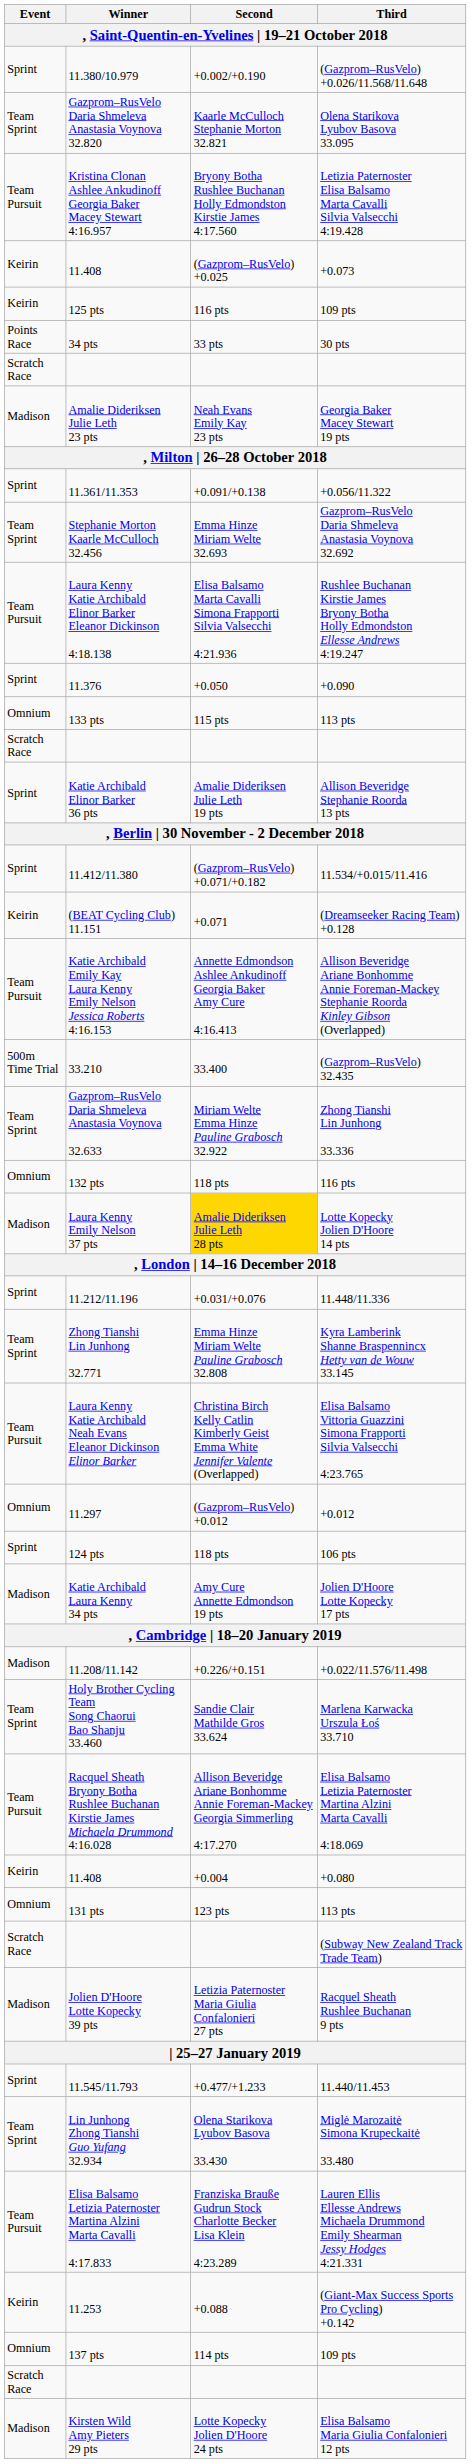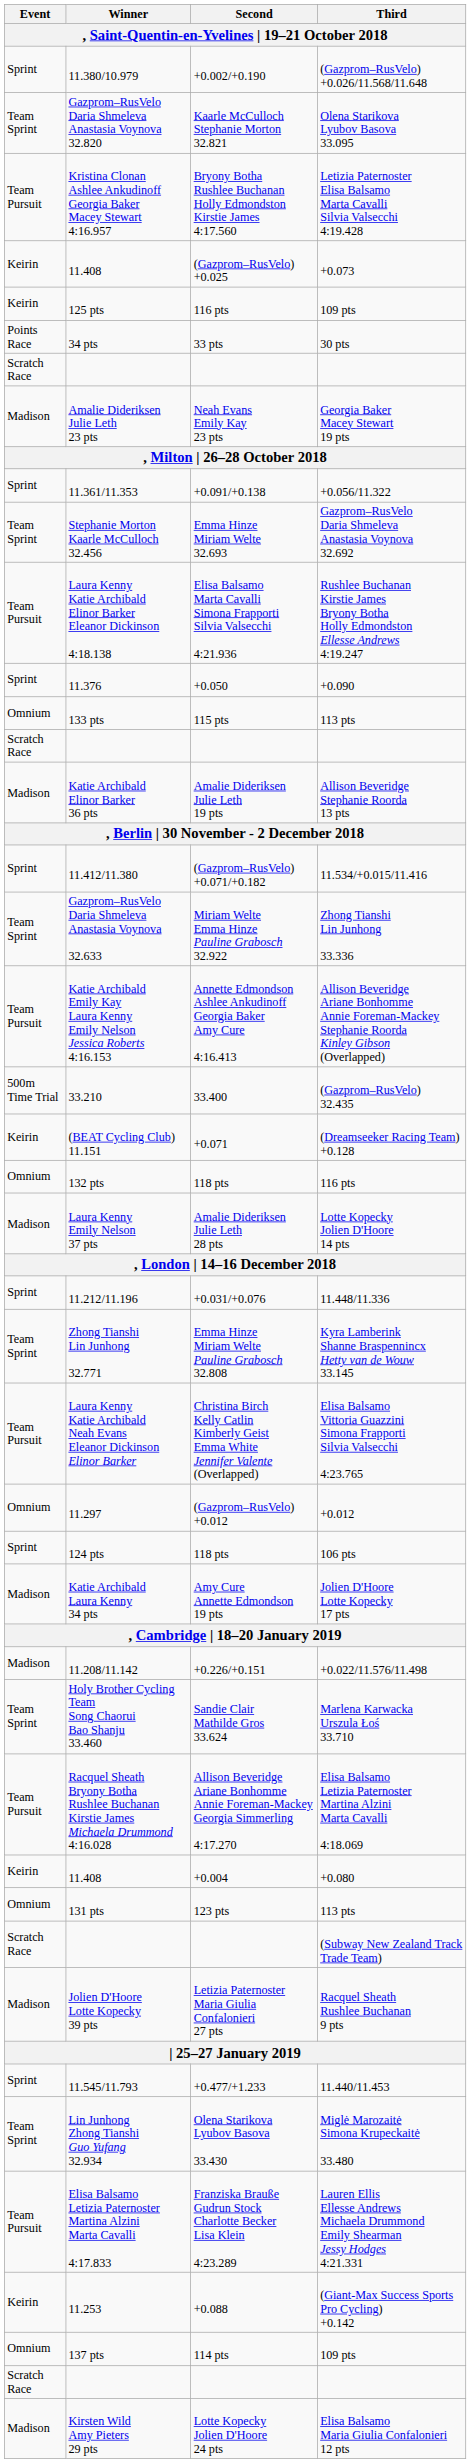 <table class="wikitable">
 <tr>
 <th width=100>Event</th>
 <th width=265>Winner</th>
 <th width=265>Second</th>
 <th width=265>Third</th>
 </tr>
 <tr>
 <th colspan=4><big>, <a href='#'>Saint-Quentin-en-Yvelines</a> | 19–21 October 2018</big></th>
 </tr>
 <tr>
 <td>Sprint<br><em><small></small></em></td>
 <td><br>11.380/10.979</td>
 <td><br>+0.002/+0.190</td>
 <td><br>(<a href='#'>Gazprom–RusVelo</a>)<br>+0.026/11.568/11.648</td>
 </tr>
 <tr>
 <td>Team Sprint<br><em><small></small></em></td>
 <td><a href='#'>Gazprom–RusVelo</a><br><a href='#'>Daria Shmeleva</a><br><a href='#'>Anastasia Voynova</a><br>32.820</td>
 <td><br><a href='#'>Kaarle McCulloch</a><br><a href='#'>Stephanie Morton</a><br>32.821</td>
 <td><br><a href='#'>Olena Starikova</a><br><a href='#'>Lyubov Basova</a><br>33.095</td>
 </tr>
 <tr>
 <td>Team Pursuit<br><em><small></small></em></td>
 <td><br><a href='#'>Kristina Clonan</a><br><a href='#'>Ashlee Ankudinoff</a><br><a href='#'>Georgia Baker</a><br><a href='#'>Macey Stewart</a><br>4:16.957</td>
 <td><br><a href='#'>Bryony Botha</a><br><a href='#'>Rushlee Buchanan</a><br><a href='#'>Holly Edmondston</a><br><a href='#'>Kirstie James</a><br>4:17.560</td>
 <td><br><a href='#'>Letizia Paternoster</a><br><a href='#'>Elisa Balsamo</a><br><a href='#'>Marta Cavalli </a><br><a href='#'>Silvia Valsecchi</a><br>4:19.428</td>
 </tr>
 <tr>
 <td>Keirin<br><em><small></small></em></td>
 <td><br>11.408</td>
 <td><br>(<a href='#'>Gazprom–RusVelo</a>)<br>+0.025</td>
 <td><br>+0.073</td>
 </tr>
 <tr>
 <td>Keirin<br><em><small></small></em></td>
 <td><br>125 pts</td>
 <td><br>116 pts</td>
 <td><br>109 pts</td>
 </tr>
 <tr>
 <td>Points Race<br><em><small></small></em></td>
 <td><br>34 pts</td>
 <td><br>33 pts</td>
 <td><br>30 pts</td>
 </tr>
 <tr>
 <td>Scratch Race<br><em><small></small></em></td>
 <td></td>
 <td></td>
 <td></td>
 </tr>
 <tr>
 <td>Madison<br><em><small></small></em></td>
 <td><br><a href='#'>Amalie Dideriksen</a><br><a href='#'>Julie Leth</a><br>23 pts</td>
 <td><br><a href='#'>Neah Evans</a><br><a href='#'>Emily Kay </a><br>23 pts</td>
 <td><br><a href='#'>Georgia Baker</a><br><a href='#'>Macey Stewart</a><br>19 pts</td>
 </tr>
 <tr>
 <th colspan=4><big>, <a href='#'>Milton</a> | 26–28 October 2018</big></th>
 </tr>
 <tr>
 <td>Sprint<br><em><small></small></em></td>
 <td><br>11.361/11.353</td>
 <td><br>+0.091/+0.138</td>
 <td><br>+0.056/11.322</td>
 </tr>
 <tr>
 <td>Team Sprint<br><em><small></small></em></td>
 <td><br><a href='#'>Stephanie Morton</a><br><a href='#'>Kaarle McCulloch</a><br>32.456</td>
 <td><br><a href='#'>Emma Hinze</a><br><a href='#'>Miriam Welte</a><br>32.693</td>
 <td><a href='#'>Gazprom–RusVelo</a><br><a href='#'>Daria Shmeleva</a><br><a href='#'>Anastasia Voynova</a><br>32.692</td>
 </tr>
 <tr>
 <td>Team Pursuit<br><em><small></small></em></td>
 <td><br><a href='#'>Laura Kenny</a><br><a href='#'>Katie Archibald</a><br><a href='#'>Elinor Barker</a><br><a href='#'>Eleanor Dickinson</a><br><br>4:18.138</td>
 <td><br><a href='#'>Elisa Balsamo</a><br><a href='#'>Marta Cavalli</a><br><a href='#'>Simona Frapporti</a><br><a href='#'>Silvia Valsecchi</a><br><br>4:21.936</td>
 <td><br><a href='#'>Rushlee Buchanan</a><br><a href='#'>Kirstie James</a><br><a href='#'>Bryony Botha</a><br><a href='#'>Holly Edmondston</a><br><em><a href='#'>Ellesse Andrews</a></em><br>4:19.247</td>
 </tr>
 <tr>
 <td>Sprint<br><em><small></small></em></td>
 <td><br>11.376</td>
 <td><br>+0.050</td>
 <td><br>+0.090</td>
 </tr>
 <tr>
 <td>Omnium<br><em><small></small></em></td>
 <td><br>133 pts</td>
 <td><br>115 pts</td>
 <td><br>113 pts</td>
 </tr>
 <tr>
 <td>Scratch Race<br><em><small></small></em></td>
 <td></td>
 <td></td>
 <td></td>
 </tr>
 <tr>
-<td>Sprint<br><em><small></small></em></td>
+<td>Madison<br><em><small></small></em></td>
 <td><br><a href='#'>Katie Archibald</a><br><a href='#'>Elinor Barker</a><br>36 pts</td>
 <td><br><a href='#'>Amalie Dideriksen</a><br><a href='#'>Julie Leth</a><br>19 pts</td>
 <td><br><a href='#'>Allison Beveridge</a><br><a href='#'>Stephanie Roorda</a><br>13 pts</td>
 </tr>
 <tr>
 <th colspan=4><big>, <a href='#'>Berlin</a> | 30 November - 2 December 2018</big></th>
 </tr>
 <tr>
 <td>Sprint<br><em><small></small></em></td>
 <td><br>11.412/11.380</td>
 <td><br>(<a href='#'>Gazprom–RusVelo</a>)<br>+0.071/+0.182</td>
 <td><br>11.534/+0.015/11.416</td>
 </tr>
 <tr>
-<td>Keirin<br><em><small></small></em></td>
-<td><br>(<a href='#'>BEAT Cycling Club</a>)<br>11.151</td>
-<td><br>+0.071</td>
-<td><br>(<a href='#'>Dreamseeker Racing Team</a>)<br>+0.128</td>
+<td>Team Sprint<br><em><small></small></em></td>
+<td><a href='#'>Gazprom–RusVelo</a><br><a href='#'>Daria Shmeleva</a><br><a href='#'>Anastasia Voynova</a><br><br>32.633</td>
+<td><br><a href='#'>Miriam Welte</a><br><a href='#'>Emma Hinze</a><br><em><a href='#'>Pauline Grabosch</a></em><br>32.922</td>
+<td><br><a href='#'>Zhong Tianshi</a><br><a href='#'>Lin Junhong</a><br><br>33.336</td>
 </tr>
 <tr>
 <td>Team Pursuit<br><em><small></small></em></td>
 <td><br><a href='#'>Katie Archibald</a><br><a href='#'>Emily Kay</a><br><a href='#'>Laura Kenny</a><br><a href='#'>Emily Nelson</a><br><em><a href='#'>Jessica Roberts</a></em><br>4:16.153</td>
 <td><br><a href='#'>Annette Edmondson</a><br><a href='#'>Ashlee Ankudinoff</a><br><a href='#'>Georgia Baker</a><br><a href='#'>Amy Cure</a><br><br>4:16.413</td>
 <td><br><a href='#'>Allison Beveridge</a><br><a href='#'>Ariane Bonhomme</a><br><a href='#'>Annie Foreman-Mackey</a><br><a href='#'>Stephanie Roorda</a><br><em><a href='#'>Kinley Gibson</a></em><br>(Overlapped)</td>
 </tr>
 <tr>
 <td>500m Time Trial<br><em><small></small></em></td>
 <td><br>33.210</td>
 <td><br>33.400</td>
 <td><br>(<a href='#'>Gazprom–RusVelo</a>)<br>32.435</td>
 </tr>
 <tr>
-<td>Team Sprint<br><em><small></small></em></td>
-<td><a href='#'>Gazprom–RusVelo</a><br><a href='#'>Daria Shmeleva</a><br><a href='#'>Anastasia Voynova</a><br><br>32.633</td>
-<td><br><a href='#'>Miriam Welte</a><br><a href='#'>Emma Hinze</a><br><em><a href='#'>Pauline Grabosch</a></em><br>32.922</td>
-<td><br><a href='#'>Zhong Tianshi</a><br><a href='#'>Lin Junhong</a><br><br>33.336</td>
+<td>Keirin<br><em><small></small></em></td>
+<td><br>(<a href='#'>BEAT Cycling Club</a>)<br>11.151</td>
+<td><br>+0.071</td>
+<td><br>(<a href='#'>Dreamseeker Racing Team</a>)<br>+0.128</td>
 </tr>
 <tr>
 <td>Omnium<br><em><small></small></em></td>
 <td><br>132 pts</td>
 <td><br>118 pts</td>
 <td><br>116 pts</td>
 </tr>
 <tr>
 <td>Madison<br><em><small></small></em></td>
 <td><br><a href='#'>Laura Kenny</a><br><a href='#'>Emily Nelson</a><br>37 pts</td>
-<td style="background: gold;"><br><a href='#'>Amalie Dideriksen</a><br><a href='#'>Julie Leth</a><br>28 pts</td>
+<td><br><a href='#'>Amalie Dideriksen</a><br><a href='#'>Julie Leth</a><br>28 pts</td>
 <td><br><a href='#'>Lotte Kopecky</a><br><a href='#'>Jolien D'Hoore</a><br>14 pts</td>
 </tr>
 <tr>
 <th colspan=4><big>, <a href='#'>London</a> | 14–16 December 2018</big></th>
 </tr>
 <tr>
 <td>Sprint<br><em><small></small></em></td>
 <td><br>11.212/11.196</td>
 <td><br>+0.031/+0.076</td>
 <td><br>11.448/11.336</td>
 </tr>
 <tr>
 <td>Team Sprint<br><em><small></small></em></td>
 <td><br><a href='#'>Zhong Tianshi</a><br><a href='#'>Lin Junhong</a><br><br>32.771</td>
 <td><br><a href='#'>Emma Hinze</a><br><a href='#'>Miriam Welte</a><br><em><a href='#'>Pauline Grabosch</a></em><br>32.808</td>
 <td><br><a href='#'>Kyra Lamberink</a><br><a href='#'>Shanne Braspennincx</a><br><em><a href='#'>Hetty van de Wouw</a></em><br>33.145</td>
 </tr>
 <tr>
 <td>Team Pursuit<br><em><small></small></em></td>
 <td><br><a href='#'>Laura Kenny</a><br><a href='#'>Katie Archibald</a><br><a href='#'>Neah Evans</a><br><a href='#'>Eleanor Dickinson</a><br><em><a href='#'>Elinor Barker</a></em><br><br></td>
 <td><br><a href='#'>Christina Birch</a><br><a href='#'>Kelly Catlin</a><br><a href='#'>Kimberly Geist</a><br><a href='#'>Emma White</a><br><em><a href='#'>Jennifer Valente</a></em><br>(Overlapped)</td>
 <td><br><a href='#'>Elisa Balsamo</a><br><a href='#'>Vittoria Guazzini</a><br><a href='#'>Simona Frapporti</a><br><a href='#'>Silvia Valsecchi</a><br><br>4:23.765</td>
 </tr>
 <tr>
 <td>Omnium<br><em><small></small></em></td>
 <td><br>11.297</td>
 <td><br>(<a href='#'>Gazprom–RusVelo</a>)<br>+0.012</td>
 <td><br>+0.012</td>
 </tr>
 <tr>
 <td>Sprint<br><em><small></small></em></td>
 <td><br>124 pts</td>
 <td><br>118 pts</td>
 <td><br>106 pts</td>
 </tr>
 <tr>
 <td>Madison<br><em><small></small></em></td>
 <td><br><a href='#'>Katie Archibald</a><br><a href='#'>Laura Kenny</a><br>34 pts</td>
 <td><br><a href='#'>Amy Cure</a><br><a href='#'>Annette Edmondson</a><br>19 pts</td>
 <td><br><a href='#'>Jolien D'Hoore</a><br><a href='#'>Lotte Kopecky</a><br>17 pts</td>
 </tr>
 <tr>
 <th colspan=4><big>, <a href='#'>Cambridge</a> | 18–20 January 2019</big></th>
 </tr>
 <tr>
 <td>Madison<br><em><small></small></em></td>
 <td><br>11.208/11.142</td>
 <td><br>+0.226/+0.151</td>
 <td><br>+0.022/11.576/11.498</td>
 </tr>
 <tr>
 <td>Team Sprint<br><em><small></small></em></td>
 <td><a href='#'>Holy Brother Cycling Team</a><br><a href='#'>Song Chaorui</a><br><a href='#'>Bao Shanju</a><br>33.460</td>
 <td><br><a href='#'>Sandie Clair</a><br><a href='#'>Mathilde Gros</a><br>33.624</td>
 <td><br><a href='#'>Marlena Karwacka</a><br><a href='#'>Urszula Łoś</a><br>33.710</td>
 </tr>
 <tr>
 <td>Team Pursuit<br><em><small></small></em></td>
 <td><br><a href='#'>Racquel Sheath</a><br><a href='#'>Bryony Botha</a><br><a href='#'>Rushlee Buchanan</a><br><a href='#'>Kirstie James</a><br><em><a href='#'>Michaela Drummond</a></em><br>4:16.028</td>
 <td><br><a href='#'>Allison Beveridge</a><br><a href='#'>Ariane Bonhomme</a><br><a href='#'>Annie Foreman-Mackey</a><br><a href='#'>Georgia Simmerling</a><br><br>4:17.270</td>
 <td><br><a href='#'>Elisa Balsamo</a><br><a href='#'>Letizia Paternoster</a><br><a href='#'>Martina Alzini</a><br><a href='#'>Marta Cavalli</a><br><br>4:18.069</td>
 </tr>
 <tr>
 <td>Keirin<br><em><small></small></em></td>
 <td><br>11.408</td>
 <td><br>+0.004</td>
 <td><br>+0.080</td>
 </tr>
 <tr>
 <td>Omnium<br><em><small></small></em></td>
 <td><br>131 pts</td>
 <td><br>123 pts</td>
 <td><br>113 pts</td>
 </tr>
 <tr>
 <td>Scratch Race<br><em><small></small></em></td>
 <td></td>
 <td></td>
 <td><br>(<a href='#'>Subway New Zealand Track Trade Team</a>)</td>
 </tr>
 <tr>
 <td>Madison<br><em><small></small></em></td>
 <td><br><a href='#'>Jolien D'Hoore</a><br><a href='#'>Lotte Kopecky</a><br>39 pts</td>
 <td><br><a href='#'>Letizia Paternoster</a><br><a href='#'>Maria Giulia Confalonieri</a><br>27 pts</td>
 <td><br><a href='#'>Racquel Sheath</a><br><a href='#'>Rushlee Buchanan</a><br>9 pts</td>
 </tr>
 <tr>
 <th colspan=4><big> | 25–27 January 2019</big></th>
 </tr>
 <tr>
 <td>Sprint<br><em><small></small></em></td>
 <td><br>11.545/11.793</td>
 <td><br>+0.477/+1.233</td>
 <td><br>11.440/11.453</td>
 </tr>
 <tr>
 <td>Team Sprint<br><em><small></small></em></td>
 <td><br><a href='#'>Lin Junhong</a><br><a href='#'>Zhong Tianshi</a><br><em><a href='#'>Guo Yufang</a></em><br>32.934</td>
 <td><br><a href='#'>Olena Starikova</a><br><a href='#'>Lyubov Basova</a><br><br>33.430</td>
 <td><br><a href='#'>Miglė Marozaitė</a><br><a href='#'>Simona Krupeckaitė</a><br><br>33.480</td>
 </tr>
 <tr>
 <td>Team Pursuit<br><em><small></small></em></td>
 <td><br><a href='#'>Elisa Balsamo</a><br><a href='#'>Letizia Paternoster</a><br><a href='#'>Martina Alzini</a><br><a href='#'>Marta Cavalli</a><br><br>4:17.833</td>
 <td><br><a href='#'>Franziska Brauße</a><br><a href='#'>Gudrun Stock</a><br><a href='#'>Charlotte Becker</a><br><a href='#'>Lisa Klein</a><br><br>4:23.289</td>
 <td><br><a href='#'>Lauren Ellis</a><br><a href='#'>Ellesse Andrews</a><br><a href='#'>Michaela Drummond</a><br><a href='#'>Emily Shearman</a><br><em><a href='#'>Jessy Hodges</a></em><br>4:21.331</td>
 </tr>
 <tr>
 <td>Keirin<br><em><small></small></em></td>
 <td><br>11.253</td>
 <td><br>+0.088</td>
 <td><br>(<a href='#'>Giant-Max Success Sports Pro Cycling</a>)<br>+0.142</td>
 </tr>
 <tr>
 <td>Omnium<br><em><small></small></em></td>
 <td><br>137 pts</td>
 <td><br>114 pts</td>
 <td><br>109 pts</td>
 </tr>
 <tr>
 <td>Scratch Race<br><em><small></small></em></td>
 <td></td>
 <td></td>
 <td></td>
 </tr>
 <tr>
 <td>Madison<br><em><small></small></em></td>
 <td><br><a href='#'>Kirsten Wild</a><br><a href='#'>Amy Pieters</a><br>29 pts</td>
 <td><br><a href='#'>Lotte Kopecky</a><br><a href='#'>Jolien D'Hoore</a><br>24 pts</td>
 <td><br><a href='#'>Elisa Balsamo</a><br><a href='#'>Maria Giulia Confalonieri</a><br>12 pts</td>
 </tr>
 </table>
